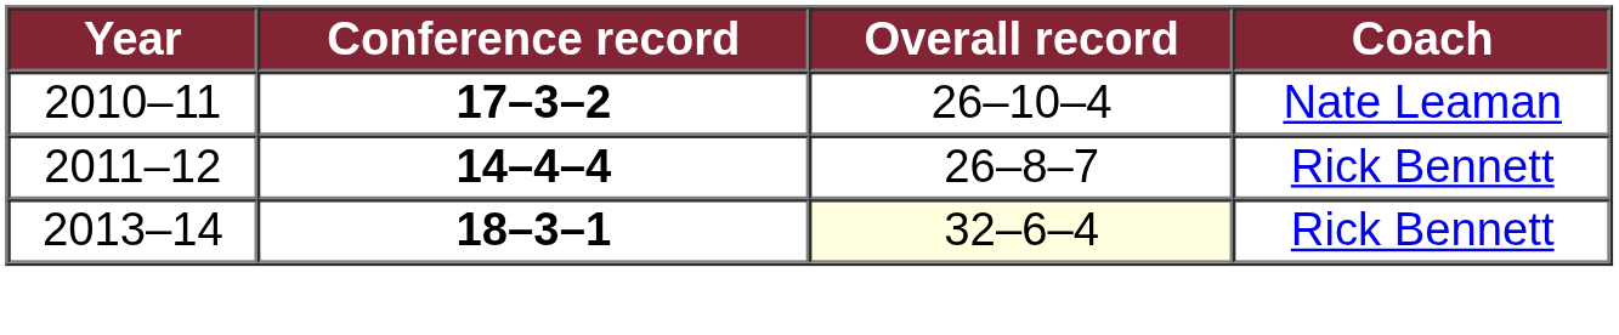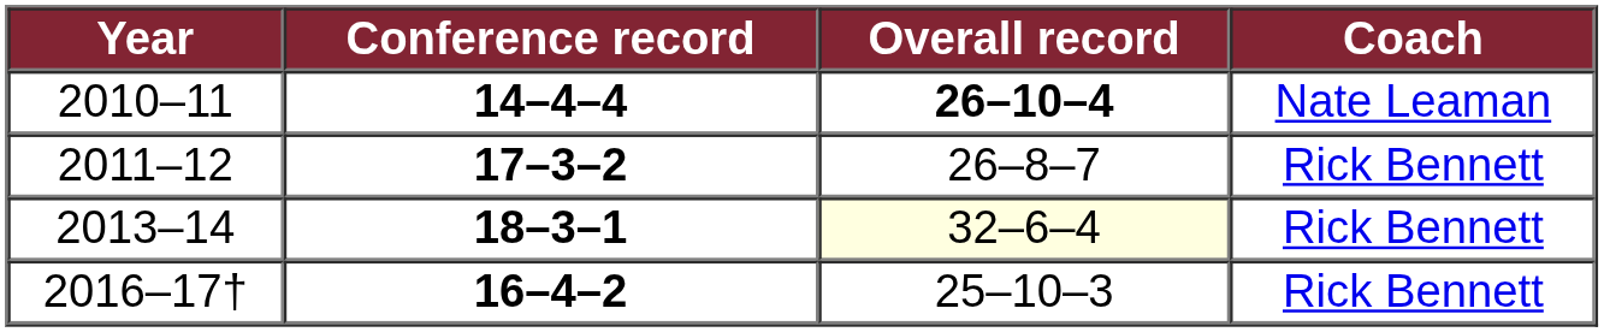 <table cellpadding="1" border="1" cellspacing="0" style="text-align:center; width:35%;">
 <tr style="background:#822433; color:white;">
 <th>Year</th>
 <th>Conference record</th>
 <th>Overall record</th>
 <th>Coach</th>
 </tr>
 <tr>
 <td>2010–11</td>
-<td><strong>17–3–2</strong></td>
-<td>26–10–4</td>
+<td><strong>14–4–4</strong></td>
+<td><strong>26–10–4</strong></td>
 <td><a href='#'>Nate Leaman</a></td>
 </tr>
 <tr>
 <td>2011–12</td>
-<td><strong>14–4–4</strong></td>
+<td><strong>17–3–2</strong></td>
 <td>26–8–7</td>
 <td><a href='#'>Rick Bennett</a></td>
 </tr>
 <tr>
 <td>2013–14</td>
 <td><strong>18–3–1</strong></td>
 <td style="background: lightyellow;">32–6–4</td>
 <td><a href='#'>Rick Bennett</a></td>
 </tr>
+<tr>
+<td>2016–17†</td>
+<td><strong>16–4–2</strong></td>
+<td>25–10–3</td>
+<td><a href='#'>Rick Bennett</a></td>
+</tr>
 </table>
